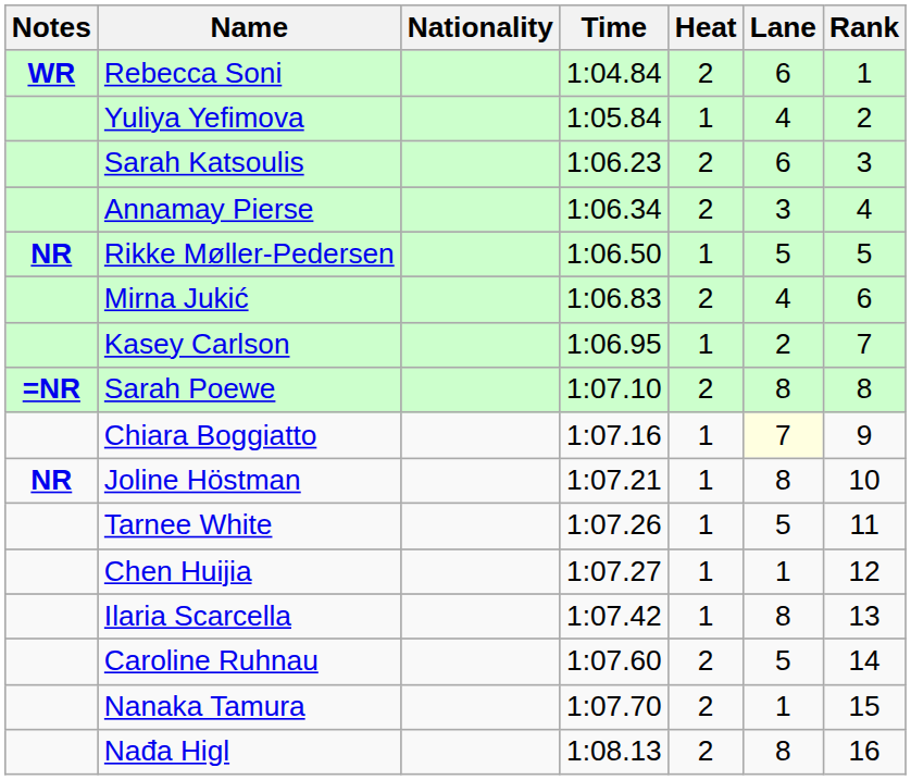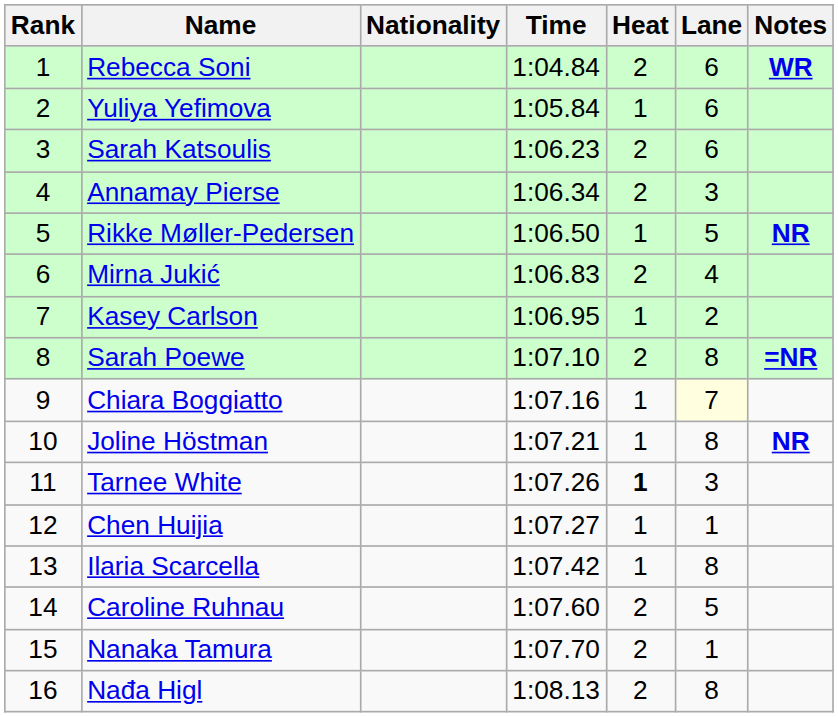 <table class="wikitable sortable" style="text-align:center">
 <tr>
-<th>Notes</th>
+<th>Rank</th>
 <th>Name</th>
 <th>Nationality</th>
 <th>Time</th>
 <th>Heat</th>
 <th>Lane</th>
-<th>Rank</th>
+<th>Notes</th>
 </tr>
 <tr bgcolor=ccffcc>
-<td><strong><a href='#'>WR</a></strong></td>
+<td>1</td>
 <td align=left><a href='#'>Rebecca Soni</a></td>
 <td align=left></td>
 <td>1:04.84</td>
 <td>2</td>
 <td>6</td>
-<td>1</td>
+<td><strong><a href='#'>WR</a></strong></td>
 </tr>
 <tr bgcolor=ccffcc>
-<td></td>
+<td>2</td>
 <td align=left><a href='#'>Yuliya Yefimova</a></td>
 <td align=left></td>
 <td>1:05.84</td>
 <td>1</td>
-<td>4</td>
-<td>2</td>
+<td>6</td>
+<td></td>
 </tr>
 <tr bgcolor=ccffcc>
-<td></td>
+<td>3</td>
 <td align=left><a href='#'>Sarah Katsoulis</a></td>
 <td align=left></td>
 <td>1:06.23</td>
 <td>2</td>
 <td>6</td>
-<td>3</td>
+<td></td>
 </tr>
 <tr bgcolor=ccffcc>
-<td></td>
+<td>4</td>
 <td align=left><a href='#'>Annamay Pierse</a></td>
 <td align=left></td>
 <td>1:06.34</td>
 <td>2</td>
 <td>3</td>
-<td>4</td>
+<td></td>
 </tr>
 <tr bgcolor=ccffcc>
-<td><strong><a href='#'>NR</a></strong></td>
+<td>5</td>
 <td align=left><a href='#'>Rikke Møller-Pedersen</a></td>
 <td align=left></td>
 <td>1:06.50</td>
 <td>1</td>
 <td>5</td>
-<td>5</td>
+<td><strong><a href='#'>NR</a></strong></td>
 </tr>
 <tr bgcolor=ccffcc>
-<td></td>
+<td>6</td>
 <td align=left><a href='#'>Mirna Jukić</a></td>
 <td align=left></td>
 <td>1:06.83</td>
 <td>2</td>
 <td>4</td>
-<td>6</td>
+<td></td>
 </tr>
 <tr bgcolor=ccffcc>
-<td></td>
+<td>7</td>
 <td align=left><a href='#'>Kasey Carlson</a></td>
 <td align=left></td>
 <td>1:06.95</td>
 <td>1</td>
 <td>2</td>
-<td>7</td>
+<td></td>
 </tr>
 <tr bgcolor=ccffcc>
-<td><strong><a href='#'>=NR</a></strong></td>
+<td>8</td>
 <td align=left><a href='#'>Sarah Poewe</a></td>
 <td align=left></td>
 <td>1:07.10</td>
 <td>2</td>
 <td>8</td>
-<td>8</td>
+<td><strong><a href='#'>=NR</a></strong></td>
 </tr>
 <tr>
-<td></td>
+<td>9</td>
 <td align=left><a href='#'>Chiara Boggiatto</a></td>
 <td align=left></td>
 <td>1:07.16</td>
 <td>1</td>
 <td style="background: lightyellow;">7</td>
-<td>9</td>
+<td></td>
 </tr>
 <tr>
-<td><strong><a href='#'>NR</a></strong></td>
+<td>10</td>
 <td align=left><a href='#'>Joline Höstman</a></td>
 <td align=left></td>
 <td>1:07.21</td>
 <td>1</td>
 <td>8</td>
-<td>10</td>
+<td><strong><a href='#'>NR</a></strong></td>
 </tr>
 <tr>
-<td></td>
+<td>11</td>
 <td align=left><a href='#'>Tarnee White</a></td>
 <td align=left></td>
 <td>1:07.26</td>
-<td>1</td>
-<td>5</td>
-<td>11</td>
+<td><strong>1</strong></td>
+<td>3</td>
+<td></td>
 </tr>
 <tr>
-<td></td>
+<td>12</td>
 <td align=left><a href='#'>Chen Huijia</a></td>
 <td align=left></td>
 <td>1:07.27</td>
 <td>1</td>
 <td>1</td>
-<td>12</td>
+<td></td>
 </tr>
 <tr>
-<td></td>
+<td>13</td>
 <td align=left><a href='#'>Ilaria Scarcella</a></td>
 <td align=left></td>
 <td>1:07.42</td>
 <td>1</td>
 <td>8</td>
-<td>13</td>
+<td></td>
 </tr>
 <tr>
-<td></td>
+<td>14</td>
 <td align=left><a href='#'>Caroline Ruhnau</a></td>
 <td align=left></td>
 <td>1:07.60</td>
 <td>2</td>
 <td>5</td>
-<td>14</td>
+<td></td>
 </tr>
 <tr>
-<td></td>
+<td>15</td>
 <td align=left><a href='#'>Nanaka Tamura</a></td>
 <td align=left></td>
 <td>1:07.70</td>
 <td>2</td>
 <td>1</td>
-<td>15</td>
+<td></td>
 </tr>
 <tr>
-<td></td>
+<td>16</td>
 <td align=left><a href='#'>Nađa Higl</a></td>
 <td align=left></td>
 <td>1:08.13</td>
 <td>2</td>
 <td>8</td>
-<td>16</td>
+<td></td>
 </tr>
 </table>
